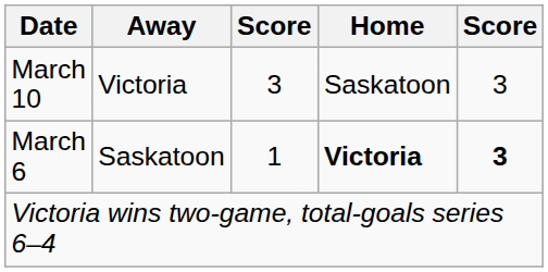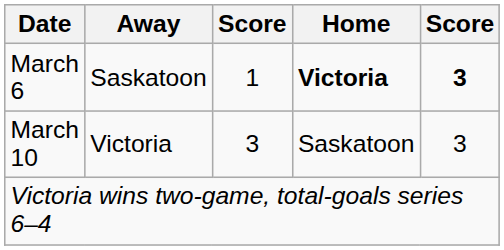 <table class="wikitable">
 <tr>
 <th width="6em">Date</th>
 <th width="8em">Away</th>
 <th width="6em">Score</th>
 <th width="8em">Home</th>
 <th width="6em">Score</th>
 </tr>
 <tr>
+<td>March 6</td>
+<td>Saskatoon</td>
+<td align="center">1</td>
+<td><strong>Victoria</strong></td>
+<td align="center"><strong>3</strong></td>
+</tr>
+<tr>
 <td>March 10</td>
 <td>Victoria</td>
 <td align="center">3</td>
 <td>Saskatoon</td>
 <td align="center">3</td>
 </tr>
 <tr>
-<td>March 6</td>
-<td>Saskatoon</td>
-<td align="center">1</td>
-<td><strong>Victoria</strong></td>
-<td align="center"><strong>3</strong></td>
-</tr>
-<tr>
 <td colspan="5"><em>Victoria wins two-game, total-goals series 6–4</em></td>
 </tr>
 </table>
